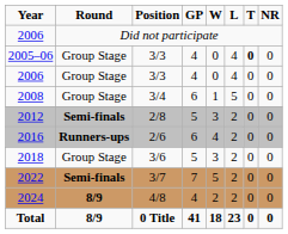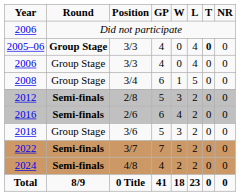 <table class="wikitable" style="text-align: center; width=900px;">
 <tr>
 <td><strong>Year</strong></td>
 <td><strong>Round</strong></td>
 <td><strong>Position</strong></td>
 <td><strong>GP</strong></td>
 <td><strong>W</strong></td>
 <td><strong>L</strong></td>
 <td><strong>T</strong></td>
 <td><strong>NR</strong></td>
 </tr>
 <tr>
 <td><a href='#'>2006</a></td>
 <td colspan=8><em>Did not participate</em></td>
 </tr>
 <tr>
 <td><a href='#'>2005–06</a></td>
-<td>Group Stage</td>
+<td><strong>Group Stage</strong></td>
 <td>3/3</td>
 <td>4</td>
 <td>0</td>
 <td>4</td>
 <td><strong>0</strong></td>
 <td>0</td>
 </tr>
 <tr>
 <td><a href='#'>2006</a></td>
 <td>Group Stage</td>
 <td>3/3</td>
 <td>4</td>
 <td>0</td>
 <td>4</td>
 <td>0</td>
 <td>0</td>
 </tr>
 <tr>
 <td> <a href='#'>2008</a></td>
 <td>Group Stage</td>
 <td>3/4</td>
 <td>6</td>
 <td>1</td>
 <td>5</td>
 <td>0</td>
 <td>0</td>
 </tr>
 <tr style="background:silver;">
 <td> <a href='#'>2012</a></td>
 <td><strong>Semi-finals</strong></td>
 <td>2/8</td>
 <td>5</td>
 <td>3</td>
 <td>2</td>
 <td>0</td>
 <td>0</td>
 </tr>
 <tr style="background:silver;">
 <td> <a href='#'>2016</a></td>
-<td><strong>Runners-ups</strong></td>
+<td><strong>Semi-finals</strong></td>
 <td>2/6</td>
 <td>6</td>
 <td>4</td>
 <td>2</td>
 <td>0</td>
 <td>0</td>
 </tr>
 <tr>
 <td> <a href='#'>2018</a></td>
 <td>Group Stage</td>
 <td>3/6</td>
 <td>5</td>
 <td>3</td>
 <td>2</td>
 <td>0</td>
 <td>0</td>
 </tr>
 <tr bgcolor="#cc9966">
 <td> <a href='#'>2022</a></td>
 <td><strong>Semi-finals</strong></td>
 <td>3/7</td>
 <td>7</td>
 <td>5</td>
 <td>2</td>
 <td>0</td>
 <td>0</td>
 </tr>
 <tr bgcolor="#cc9966">
 <td> <a href='#'>2024</a></td>
-<td><strong>8/9</strong></td>
+<td><strong>Semi-finals</strong></td>
 <td>4/8</td>
 <td>4</td>
 <td>2</td>
 <td>2</td>
 <td>0</td>
 <td>0</td>
 </tr>
 <tr>
 <td><strong>Total</strong></td>
 <td><strong>8/9</strong></td>
 <td><strong>0 Title</strong></td>
 <td><strong>41</strong></td>
 <td><strong>18</strong></td>
 <td><strong>23</strong></td>
 <td><strong>0</strong></td>
 <td><strong>0</strong></td>
 </tr>
 </table>
